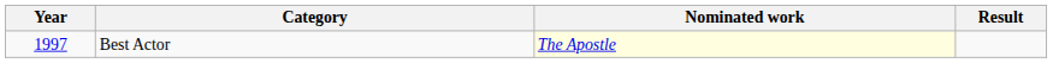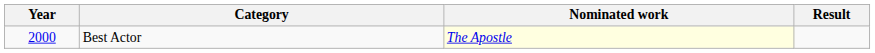 <table class=wikitable>
 <tr>
 <th scope="col" style="width:5em;">Year</th>
 <th scope="col" style="width:26em;">Category</th>
 <th scope="col" style="width:25em;">Nominated work</th>
 <th scope="col" style="width:5em;">Result</th>
 </tr>
 <tr>
-<td style="text-align:center;"><a href='#'>1997</a></td>
+<td style="text-align:center;"><a href='#'>2000</a></td>
 <td>Best Actor</td>
 <td style="background: lightyellow;"><em><a href='#'>The Apostle</a></em></td>
 <td></td>
 </tr>
 </table>
